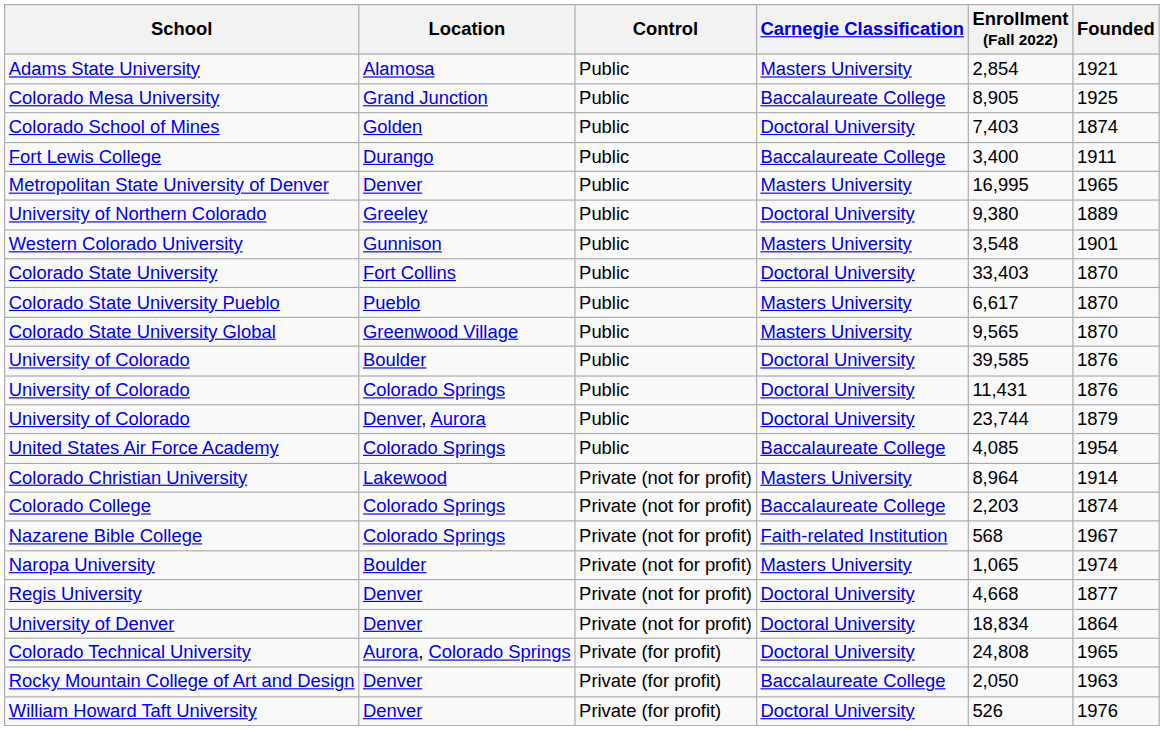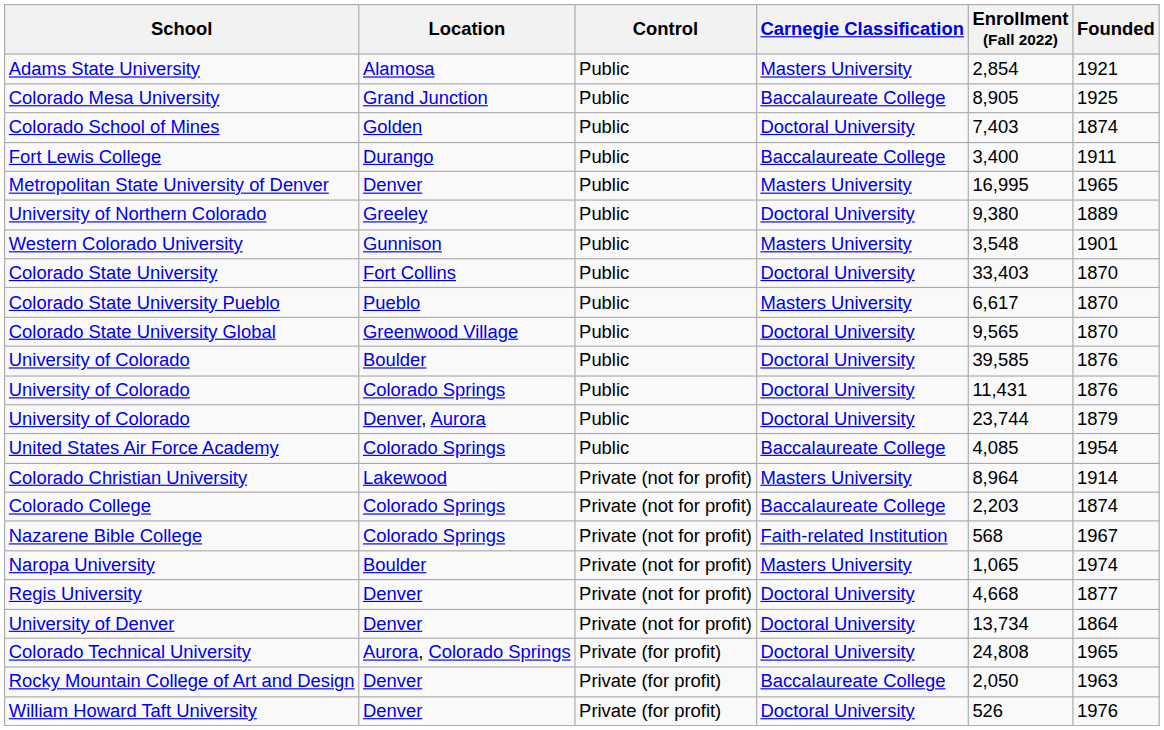 <table class="wikitable">
 <tr>
 <th>School</th>
 <th>Location</th>
 <th>Control</th>
 <th><a href='#'>Carnegie Classification</a></th>
 <th>Enrollment<br><small>(Fall 2022)</small></th>
 <th>Founded</th>
 </tr>
 <tr>
 <td><a href='#'>Adams State University</a></td>
 <td><a href='#'>Alamosa</a></td>
 <td>Public</td>
 <td><a href='#'>Masters University</a></td>
 <td>2,854</td>
 <td>1921</td>
 </tr>
 <tr>
 <td><a href='#'>Colorado Mesa University</a></td>
 <td><a href='#'>Grand Junction</a></td>
 <td>Public</td>
 <td><a href='#'>Baccalaureate College</a></td>
 <td>8,905</td>
 <td>1925</td>
 </tr>
 <tr>
 <td><a href='#'>Colorado School of Mines</a></td>
 <td><a href='#'>Golden</a></td>
 <td>Public</td>
 <td><a href='#'>Doctoral University</a></td>
 <td>7,403</td>
 <td>1874</td>
 </tr>
 <tr>
 <td><a href='#'>Fort Lewis College</a></td>
 <td><a href='#'>Durango</a></td>
 <td>Public</td>
 <td><a href='#'>Baccalaureate College</a></td>
 <td>3,400</td>
 <td>1911</td>
 </tr>
 <tr>
 <td><a href='#'>Metropolitan State University of Denver</a></td>
 <td><a href='#'>Denver</a></td>
 <td>Public</td>
 <td><a href='#'>Masters University</a></td>
 <td>16,995</td>
 <td>1965</td>
 </tr>
 <tr>
 <td><a href='#'>University of Northern Colorado</a></td>
 <td><a href='#'>Greeley</a></td>
 <td>Public</td>
 <td><a href='#'>Doctoral University</a></td>
 <td>9,380</td>
 <td>1889</td>
 </tr>
 <tr>
 <td><a href='#'>Western Colorado University</a></td>
 <td><a href='#'>Gunnison</a></td>
 <td>Public</td>
 <td><a href='#'>Masters University</a></td>
 <td>3,548</td>
 <td>1901</td>
 </tr>
 <tr>
 <td><a href='#'>Colorado State University</a></td>
 <td><a href='#'>Fort Collins</a></td>
 <td>Public</td>
 <td><a href='#'>Doctoral University</a></td>
 <td>33,403</td>
 <td>1870</td>
 </tr>
 <tr>
 <td><a href='#'>Colorado State University Pueblo</a></td>
 <td><a href='#'>Pueblo</a></td>
 <td>Public</td>
 <td><a href='#'>Masters University</a></td>
 <td>6,617</td>
 <td>1870</td>
 </tr>
 <tr>
 <td><a href='#'>Colorado State University Global</a></td>
 <td><a href='#'>Greenwood Village</a></td>
 <td>Public</td>
-<td><a href='#'>Masters University</a></td>
+<td><a href='#'>Doctoral University</a></td>
 <td>9,565</td>
 <td>1870</td>
 </tr>
 <tr>
 <td><a href='#'>University of Colorado</a></td>
 <td><a href='#'>Boulder</a></td>
 <td>Public</td>
 <td><a href='#'>Doctoral University</a></td>
 <td>39,585</td>
 <td>1876</td>
 </tr>
 <tr>
 <td><a href='#'>University of Colorado</a></td>
 <td><a href='#'>Colorado Springs</a></td>
 <td>Public</td>
 <td><a href='#'>Doctoral University</a></td>
 <td>11,431</td>
 <td>1876</td>
 </tr>
 <tr>
 <td><a href='#'>University of Colorado</a></td>
 <td><a href='#'>Denver</a>, <a href='#'>Aurora</a></td>
 <td>Public</td>
 <td><a href='#'>Doctoral University</a></td>
 <td>23,744</td>
 <td>1879</td>
 </tr>
 <tr>
 <td><a href='#'>United States Air Force Academy</a></td>
 <td><a href='#'>Colorado Springs</a></td>
 <td>Public</td>
 <td><a href='#'>Baccalaureate College</a></td>
 <td>4,085</td>
 <td>1954</td>
 </tr>
 <tr>
 <td><a href='#'>Colorado Christian University</a></td>
 <td><a href='#'>Lakewood</a></td>
 <td>Private (not for profit)</td>
 <td><a href='#'>Masters University</a></td>
 <td>8,964</td>
 <td>1914</td>
 </tr>
 <tr>
 <td><a href='#'>Colorado College</a></td>
 <td><a href='#'>Colorado Springs</a></td>
 <td>Private (not for profit)</td>
 <td><a href='#'>Baccalaureate College</a></td>
 <td>2,203</td>
 <td>1874</td>
 </tr>
 <tr>
 <td><a href='#'>Nazarene Bible College</a></td>
 <td><a href='#'>Colorado Springs</a></td>
 <td>Private (not for profit)</td>
 <td><a href='#'>Faith-related Institution</a></td>
 <td>568</td>
 <td>1967</td>
 </tr>
 <tr>
 <td><a href='#'>Naropa University</a></td>
 <td><a href='#'>Boulder</a></td>
 <td>Private (not for profit)</td>
 <td><a href='#'>Masters University</a></td>
 <td>1,065</td>
 <td>1974</td>
 </tr>
 <tr>
 <td><a href='#'>Regis University</a></td>
 <td><a href='#'>Denver</a></td>
 <td>Private (not for profit)</td>
 <td><a href='#'>Doctoral University</a></td>
 <td>4,668</td>
 <td>1877</td>
 </tr>
 <tr>
 <td><a href='#'>University of Denver</a></td>
 <td><a href='#'>Denver</a></td>
 <td>Private (not for profit)</td>
 <td><a href='#'>Doctoral University</a></td>
-<td>18,834</td>
+<td>13,734</td>
 <td>1864</td>
 </tr>
 <tr>
 <td><a href='#'>Colorado Technical University</a></td>
 <td><a href='#'>Aurora</a>, <a href='#'>Colorado Springs</a></td>
 <td>Private (for profit)</td>
 <td><a href='#'>Doctoral University</a></td>
 <td>24,808</td>
 <td>1965</td>
 </tr>
 <tr>
 <td><a href='#'>Rocky Mountain College of Art and Design</a></td>
 <td><a href='#'>Denver</a></td>
 <td>Private (for profit)</td>
 <td><a href='#'>Baccalaureate College</a></td>
 <td>2,050</td>
 <td>1963</td>
 </tr>
 <tr>
 <td><a href='#'>William Howard Taft University</a></td>
 <td><a href='#'>Denver</a></td>
 <td>Private (for profit)</td>
 <td><a href='#'>Doctoral University</a></td>
 <td>526</td>
 <td>1976</td>
 </tr>
 </table>
